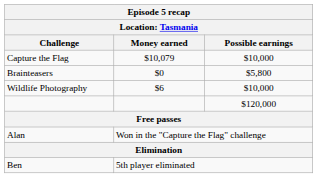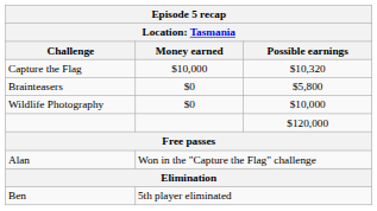 <table class="wikitable" style="font-size: 95%; margin: 10px" align="right" width="40%">
 <tr>
 <th colspan=3>Episode 5 recap</th>
 </tr>
 <tr>
 <th colspan=3>Location: <a href='#'>Tasmania</a></th>
 </tr>
 <tr>
 <th>Challenge</th>
 <th>Money earned</th>
 <th>Possible earnings</th>
 </tr>
 <tr>
 <td>Capture the Flag</td>
-<td align="center">$10,079</td>
 <td align="center">$10,000</td>
+<td align="center">$10,320</td>
 </tr>
 <tr>
 <td>Brainteasers</td>
 <td align="center">$0</td>
 <td align="center">$5,800</td>
 </tr>
 <tr>
 <td>Wildlife Photography</td>
-<td align="center">$6</td>
+<td align="center">$0</td>
 <td align="center">$10,000</td>
 </tr>
 <tr>
 <td><strong></strong></td>
 <td align="center"><strong></strong></td>
 <td align="center">$120,000</td>
 </tr>
 <tr>
 <th colspan=3>Free passes</th>
 </tr>
 <tr>
 <td>Alan</td>
 <td colspan=2>Won in the "Capture the Flag" challenge</td>
 </tr>
 <tr>
 <th colspan=3>Elimination</th>
 </tr>
 <tr>
 <td>Ben</td>
 <td colspan=2>5th player eliminated</td>
 </tr>
 </table>
